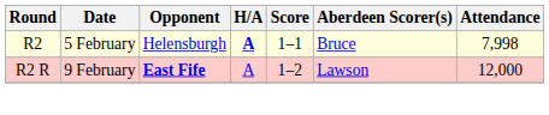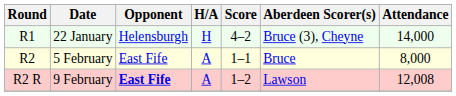 <table class="wikitable" style="text-align:center">
 <tr>
 <th>Round</th>
 <th>Date</th>
 <th>Opponent</th>
 <th>H/A</th>
 <th>Score</th>
 <th>Aberdeen Scorer(s)</th>
 <th>Attendance</th>
 </tr>
+<tr bgcolor=#EEFFEE>
+<td>R1</td>
+<td align=left>22 January</td>
+<td align=left><a href='#'>Helensburgh</a></td>
+<td><a href='#'>H</a></td>
+<td>4–2</td>
+<td align=left><a href='#'>Bruce</a> (3), <a href='#'>Cheyne</a></td>
+<td>14,000</td>
+</tr>
 <tr bgcolor=#FFFFDD>
 <td>R2</td>
 <td align=left>5 February</td>
-<td align=left><a href='#'>Helensburgh</a></td>
-<td><strong><a href='#'>A</a></strong></td>
+<td align=left><a href='#'>East Fife</a></td>
+<td><a href='#'>A</a></td>
 <td>1–1</td>
 <td align=left><a href='#'>Bruce</a></td>
-<td>7,998</td>
+<td>8,000</td>
 </tr>
 <tr bgcolor=#FFCCCC>
 <td>R2 R</td>
 <td align=left>9 February</td>
 <td align=left><strong><a href='#'>East Fife</a></strong></td>
 <td><a href='#'>A</a></td>
 <td>1–2</td>
 <td align=left><a href='#'>Lawson</a></td>
-<td>12,000</td>
+<td>12,008</td>
 </tr>
 <tr>
 </tr>
 </table>
